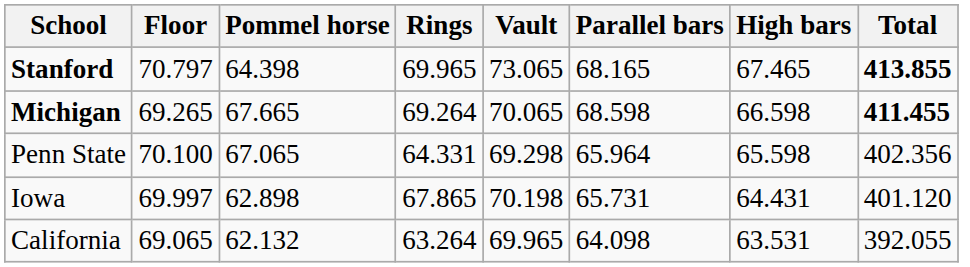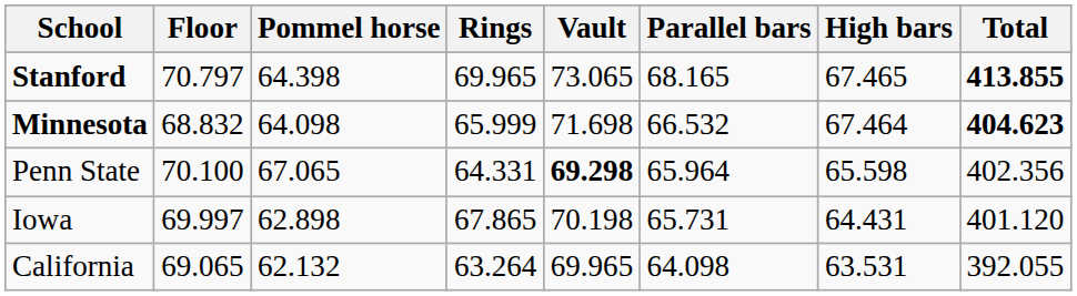 <table class="wikitable">
 <tr>
 <th>School</th>
 <th>Floor</th>
 <th>Pommel horse</th>
 <th>Rings</th>
 <th>Vault</th>
 <th>Parallel bars</th>
 <th>High bars</th>
 <th>Total</th>
 </tr>
 <tr>
 <td><strong>Stanford</strong></td>
 <td>70.797</td>
 <td>64.398</td>
 <td>69.965</td>
 <td>73.065</td>
 <td>68.165</td>
 <td>67.465</td>
 <td><strong>413.855</strong></td>
 </tr>
 <tr>
-<td><strong>Michigan</strong></td>
-<td>69.265</td>
-<td>67.665</td>
-<td>69.264</td>
-<td>70.065</td>
-<td>68.598</td>
-<td>66.598</td>
-<td><strong>411.455</strong></td>
+<td><strong>Minnesota</strong></td>
+<td>68.832</td>
+<td>64.098</td>
+<td>65.999</td>
+<td>71.698</td>
+<td>66.532</td>
+<td>67.464</td>
+<td><strong>404.623</strong></td>
 </tr>
 <tr>
 <td>Penn State</td>
 <td>70.100</td>
 <td>67.065</td>
 <td>64.331</td>
-<td>69.298</td>
+<td><strong>69.298</strong></td>
 <td>65.964</td>
 <td>65.598</td>
 <td>402.356</td>
 </tr>
 <tr>
 <td>Iowa</td>
 <td>69.997</td>
 <td>62.898</td>
 <td>67.865</td>
 <td>70.198</td>
 <td>65.731</td>
 <td>64.431</td>
 <td>401.120</td>
 </tr>
 <tr>
 <td>California</td>
 <td>69.065</td>
 <td>62.132</td>
 <td>63.264</td>
 <td>69.965</td>
 <td>64.098</td>
 <td>63.531</td>
 <td>392.055</td>
 </tr>
 </table>
